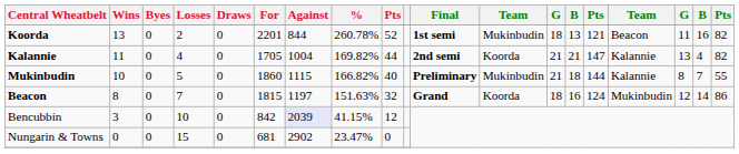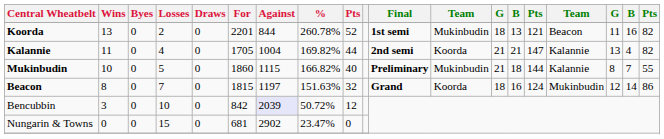 <table style="font-size: 85%; text-align: left;" class="wikitable">
 <tr>
 <th style="color:crimson">Central Wheatbelt</th>
 <th style="color:crimson">Wins</th>
 <th style="color:crimson">Byes</th>
 <th style="color:crimson">Losses</th>
 <th style="color:crimson">Draws</th>
 <th style="color:crimson">For</th>
 <th style="color:crimson">Against</th>
 <th style="color:crimson">%</th>
 <th style="color:crimson">Pts</th>
 <th></th>
 <th style="color:green">Final</th>
 <th style="color:green">Team</th>
 <th style="color:green">G</th>
 <th style="color:green">B</th>
 <th style="color:green">Pts</th>
 <th style="color:green">Team</th>
 <th style="color:green">G</th>
 <th style="color:green">B</th>
 <th style="color:green">Pts</th>
 </tr>
 <tr>
 </tr>
 <tr>
 </tr>
 <tr>
 <td><strong>Koorda</strong></td>
 <td>13</td>
 <td>0</td>
 <td>2</td>
 <td>0</td>
 <td>2201</td>
 <td>844</td>
 <td>260.78%</td>
 <td>52</td>
 <td></td>
 <td><strong>1st semi</strong></td>
 <td>Mukinbudin</td>
 <td>18</td>
 <td>13</td>
 <td>121</td>
 <td>Beacon</td>
 <td>11</td>
 <td>16</td>
 <td>82</td>
 </tr>
 <tr>
 <td><strong>Kalannie</strong></td>
 <td>11</td>
 <td>0</td>
 <td>4</td>
 <td>0</td>
 <td>1705</td>
 <td>1004</td>
 <td>169.82%</td>
 <td>44</td>
 <td></td>
 <td><strong>2nd semi</strong></td>
 <td>Koorda</td>
 <td>21</td>
 <td>21</td>
 <td>147</td>
 <td>Kalannie</td>
 <td>13</td>
 <td>4</td>
 <td>82</td>
 </tr>
 <tr>
 <td><strong>Mukinbudin</strong></td>
 <td>10</td>
 <td>0</td>
 <td>5</td>
 <td>0</td>
 <td>1860</td>
 <td>1115</td>
 <td>166.82%</td>
 <td>40</td>
 <td></td>
 <td><strong>Preliminary</strong></td>
 <td>Mukinbudin</td>
 <td>21</td>
 <td>18</td>
 <td>144</td>
 <td>Kalannie</td>
 <td>8</td>
 <td>7</td>
 <td>55</td>
 </tr>
 <tr>
 <td><strong>Beacon</strong></td>
 <td>8</td>
 <td>0</td>
 <td>7</td>
 <td>0</td>
 <td>1815</td>
 <td>1197</td>
 <td>151.63%</td>
 <td>32</td>
 <td></td>
 <td><strong>Grand</strong></td>
 <td>Koorda</td>
 <td>18</td>
 <td>16</td>
 <td>124</td>
 <td>Mukinbudin</td>
 <td>12</td>
 <td>14</td>
 <td>86</td>
 </tr>
 <tr>
 <td>Bencubbin</td>
 <td>3</td>
 <td>0</td>
 <td>10</td>
 <td>0</td>
 <td>842</td>
 <td style="background: lavender;">2039</td>
-<td>41.15%</td>
+<td>50.72%</td>
 <td>12</td>
 <td></td>
 </tr>
 <tr>
 <td>Nungarin & Towns</td>
 <td>0</td>
 <td>0</td>
 <td>15</td>
 <td>0</td>
 <td>681</td>
 <td>2902</td>
 <td>23.47%</td>
 <td>0</td>
 <td></td>
 </tr>
 <tr>
 </tr>
 </table>
